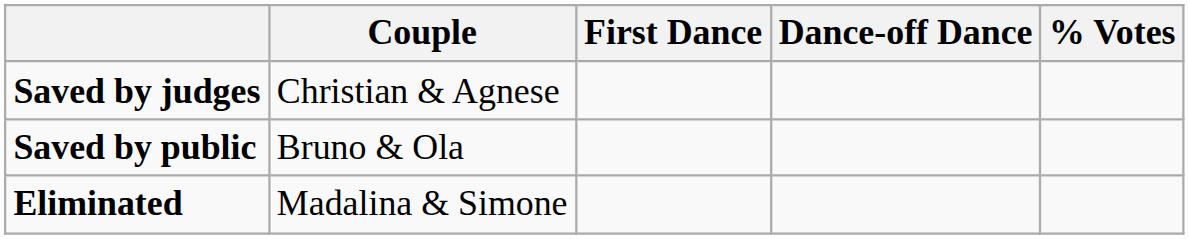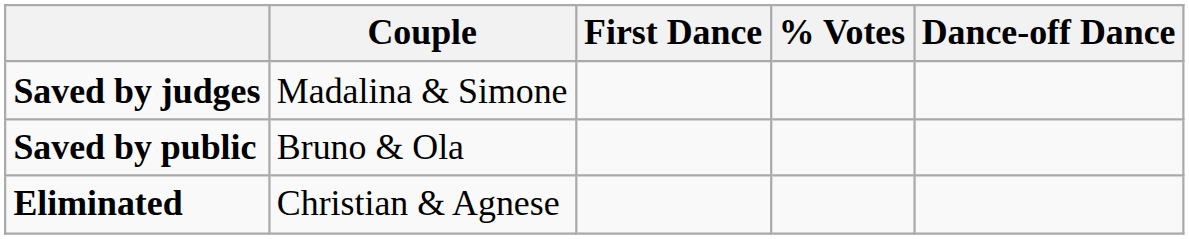 <table class="wikitable">
 <tr>
 <th></th>
 <th>Couple</th>
 <th>First Dance</th>
+<th>% Votes</th>
 <th>Dance-off Dance</th>
-<th>% Votes</th>
 </tr>
 <tr>
 <td><strong>Saved by judges</strong></td>
-<td>Christian & Agnese</td>
+<td>Madalina & Simone</td>
 <td></td>
 <td></td>
 <td></td>
 </tr>
 <tr>
 <td><strong>Saved by public</strong></td>
 <td>Bruno & Ola</td>
 <td></td>
 <td></td>
 <td></td>
 </tr>
 <tr>
 <td><strong>Eliminated</strong></td>
-<td>Madalina & Simone</td>
+<td>Christian & Agnese</td>
 <td></td>
 <td></td>
 <td></td>
 </tr>
 </table>
